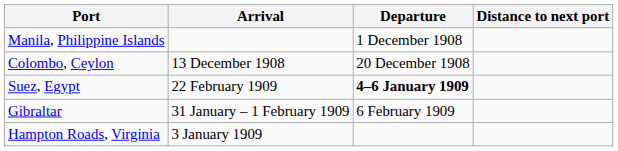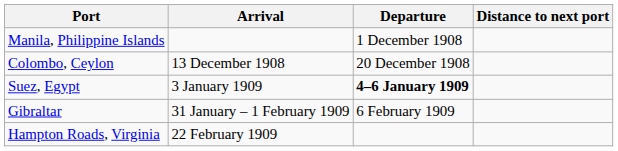 <table class="wikitable">
 <tr>
 <th>Port</th>
 <th>Arrival</th>
 <th>Departure</th>
 <th>Distance to next port</th>
 </tr>
 <tr>
 <td><a href='#'>Manila</a>, <a href='#'>Philippine Islands</a></td>
 <td> </td>
 <td>1 December 1908</td>
 <td></td>
 </tr>
 <tr>
 <td><a href='#'>Colombo</a>, <a href='#'>Ceylon</a></td>
 <td>13 December 1908</td>
 <td>20 December 1908</td>
 <td></td>
 </tr>
 <tr>
 <td><a href='#'>Suez</a>, <a href='#'>Egypt</a></td>
-<td>22 February 1909</td>
+<td>3 January 1909</td>
 <td><strong>4–6 January 1909</strong></td>
 <td></td>
 </tr>
 <tr>
 <td><a href='#'>Gibraltar</a></td>
 <td>31 January – 1 February 1909</td>
 <td>6 February 1909</td>
 <td></td>
 </tr>
 <tr>
 <td><a href='#'>Hampton Roads</a>, <a href='#'>Virginia</a></td>
-<td>3 January 1909</td>
+<td>22 February 1909</td>
 <td> </td>
 <td> </td>
 </tr>
 </table>
